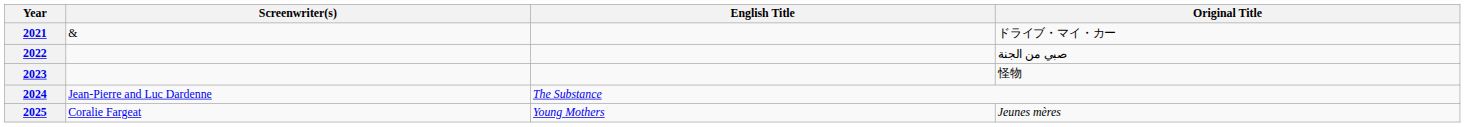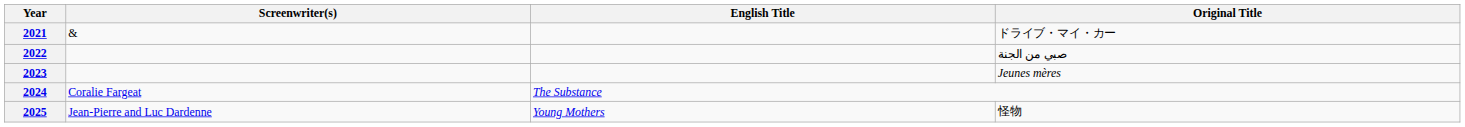 <table class="wikitable unsortable">
 <tr>
 <th scope="col" style="width:1%;">Year</th>
 <th scope="col" style="width:10%;">Screenwriter(s)</th>
 <th scope="col" style="width:10%;">English Title</th>
 <th scope="col" style="width:10%;">Original Title</th>
 </tr>
 <tr>
 <th style="text-align:center;"><a href='#'>2021</a></th>
 <td> & </td>
 <td></td>
 <td>ドライブ・マイ・カー</td>
 </tr>
 <tr>
 <th style="text-align:center;"><a href='#'>2022</a></th>
 <td></td>
 <td></td>
 <td>صبي من الجنة</td>
 </tr>
 <tr>
 <th style="text-align:center;"><a href='#'>2023</a></th>
 <td></td>
 <td></td>
-<td>怪物</td>
+<td><em>Jeunes mères</em></td>
 </tr>
 <tr>
 <th><a href='#'>2024</a></th>
-<td><a href='#'>Jean-Pierre and Luc Dardenne</a></td>
+<td><a href='#'>Coralie Fargeat</a></td>
 <td colspan="2"><em><a href='#'>The Substance</a></em></td>
 </tr>
 <tr>
 <th><a href='#'>2025</a></th>
-<td><a href='#'>Coralie Fargeat</a></td>
+<td><a href='#'>Jean-Pierre and Luc Dardenne</a></td>
 <td><em><a href='#'>Young Mothers</a></em></td>
-<td><em>Jeunes mères</em></td>
+<td>怪物</td>
 </tr>
 </table>
